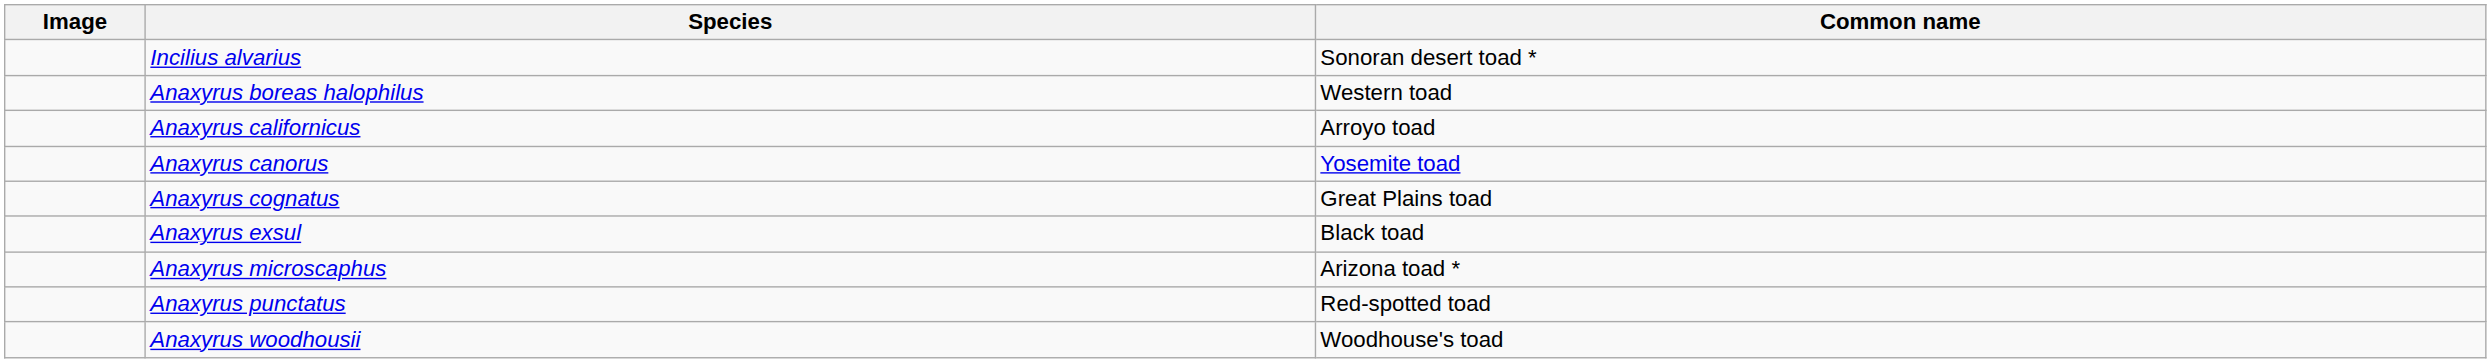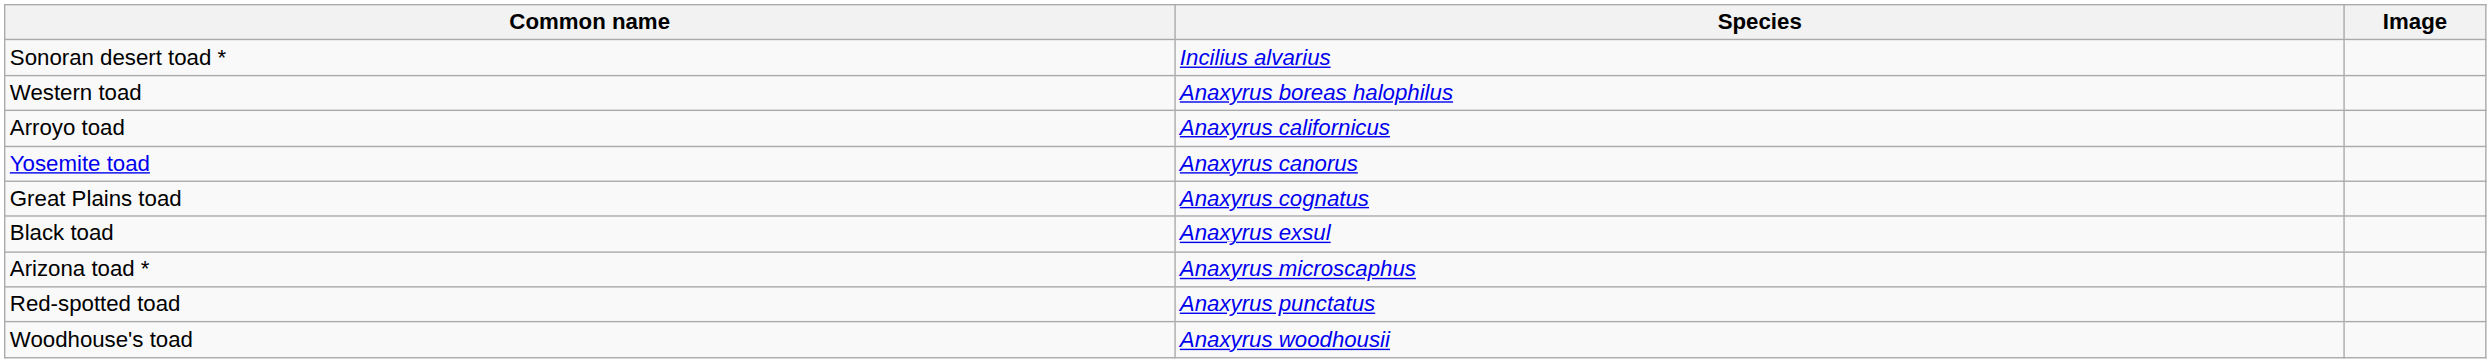 <table width=90% class="wikitable">
 <tr>
+<th width=25%>Common name</th>
+<th width=25%>Species</th>
 <th width=3%>Image</th>
-<th width=25%>Species</th>
-<th width=25%>Common name</th>
 </tr>
 <tr>
+<td>Sonoran desert toad *</td>
+<td><em><a href='#'>Incilius alvarius</a></em></td>
 <td></td>
-<td><em><a href='#'>Incilius alvarius</a></em></td>
-<td>Sonoran desert toad *</td>
 </tr>
 <tr>
+<td>Western toad</td>
+<td><em><a href='#'>Anaxyrus boreas halophilus</a></em></td>
 <td></td>
-<td><em><a href='#'>Anaxyrus boreas halophilus</a></em></td>
-<td>Western toad</td>
 </tr>
 <tr>
+<td>Arroyo toad</td>
+<td><em><a href='#'>Anaxyrus californicus</a></em></td>
 <td></td>
-<td><em><a href='#'>Anaxyrus californicus</a></em></td>
-<td>Arroyo toad</td>
 </tr>
 <tr>
+<td><a href='#'>Yosemite toad</a></td>
+<td><em><a href='#'>Anaxyrus canorus</a></em>  </td>
 <td></td>
-<td><em><a href='#'>Anaxyrus canorus</a></em>  </td>
-<td><a href='#'>Yosemite toad</a></td>
 </tr>
 <tr>
+<td>Great Plains toad</td>
+<td><em><a href='#'>Anaxyrus cognatus</a></em></td>
 <td></td>
-<td><em><a href='#'>Anaxyrus cognatus</a></em></td>
-<td>Great Plains toad</td>
 </tr>
 <tr>
+<td>Black toad</td>
+<td><em><a href='#'>Anaxyrus exsul</a></em>  </td>
 <td></td>
-<td><em><a href='#'>Anaxyrus exsul</a></em>  </td>
-<td>Black toad</td>
 </tr>
 <tr>
+<td>Arizona toad *</td>
+<td><em><a href='#'>Anaxyrus microscaphus</a></em></td>
 <td></td>
-<td><em><a href='#'>Anaxyrus microscaphus</a></em></td>
-<td>Arizona toad *</td>
 </tr>
 <tr>
+<td>Red-spotted toad</td>
+<td><em><a href='#'>Anaxyrus punctatus</a></em></td>
 <td></td>
-<td><em><a href='#'>Anaxyrus punctatus</a></em></td>
-<td>Red-spotted toad</td>
 </tr>
 <tr>
+<td>Woodhouse's toad</td>
+<td><em><a href='#'>Anaxyrus woodhousii</a></em></td>
 <td></td>
-<td><em><a href='#'>Anaxyrus woodhousii</a></em></td>
-<td>Woodhouse's toad</td>
 </tr>
 </table>
